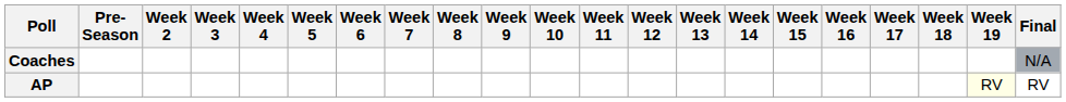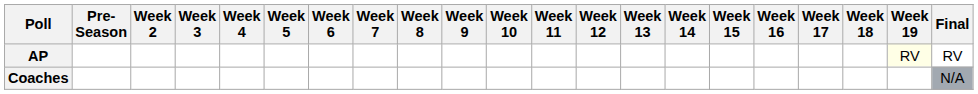 <table class="wikitable" style="white-space:nowrap;font-size:90%">
 <tr>
 <th>Poll</th>
 <th>Pre-<br>Season</th>
 <th>Week<br>2</th>
 <th>Week<br>3</th>
 <th>Week<br>4</th>
 <th>Week<br>5</th>
 <th>Week<br>6</th>
 <th>Week<br>7</th>
 <th>Week<br>8</th>
 <th>Week<br>9</th>
 <th>Week<br>10</th>
 <th>Week<br>11</th>
 <th>Week<br>12</th>
 <th>Week<br>13</th>
 <th>Week<br>14</th>
 <th>Week<br>15</th>
 <th>Week<br>16</th>
 <th>Week<br>17</th>
 <th>Week<br>18</th>
 <th>Week<br>19</th>
 <th>Final</th>
 </tr>
 <tr style="text-align:center;">
+<th>AP</th>
+<td style="background:#FFF;"></td>
+<td style="background:#FFF;"></td>
+<td style="background:#FFF;"></td>
+<td style="background:#FFF;"></td>
+<td style="background:#FFF;"></td>
+<td style="background:#FFF;"></td>
+<td style="background:#FFF;"></td>
+<td style="background:#FFF;"></td>
+<td style="background:#FFF;"></td>
+<td style="background:#FFF;"></td>
+<td style="background:#FFF;"></td>
+<td style="background:#FFF;"></td>
+<td style="background:#FFF;"></td>
+<td style="background:#FFF;"></td>
+<td style="background:#FFF;"></td>
+<td style="background:#FFF;"></td>
+<td style="background:#FFF;"></td>
+<td style="background:#FFF;"></td>
+<td style="background:#FFFFE6;">RV</td>
+<td style="background:#FFF;">RV</td>
+</tr>
+<tr style="text-align:center;">
 <th>Coaches</th>
 <td style="background:#FFF;"></td>
 <td style="background:#FFF;"></td>
 <td style="background:#FFF;"></td>
 <td style="background:#FFF;"></td>
 <td style="background:#FFF;"></td>
 <td style="background:#FFF;"></td>
 <td style="background:#FFF;"></td>
 <td style="background:#FFF;"></td>
 <td style="background:#FFF;"></td>
 <td style="background:#FFF;"></td>
 <td style="background:#FFF;"></td>
 <td style="background:#FFF;"></td>
 <td style="background:#FFF;"></td>
 <td style="background:#FFF;"></td>
 <td style="background:#FFF;"></td>
 <td style="background:#FFF;"></td>
 <td style="background:#FFF;"></td>
 <td style="background:#FFF;"></td>
 <td style="background:#FFF;"></td>
 <td style="background:#a2a9b1;">N/A</td>
 </tr>
-<tr style="text-align:center;">
-<th>AP</th>
-<td style="background:#FFF;"></td>
-<td style="background:#FFF;"></td>
-<td style="background:#FFF;"></td>
-<td style="background:#FFF;"></td>
-<td style="background:#FFF;"></td>
-<td style="background:#FFF;"></td>
-<td style="background:#FFF;"></td>
-<td style="background:#FFF;"></td>
-<td style="background:#FFF;"></td>
-<td style="background:#FFF;"></td>
-<td style="background:#FFF;"></td>
-<td style="background:#FFF;"></td>
-<td style="background:#FFF;"></td>
-<td style="background:#FFF;"></td>
-<td style="background:#FFF;"></td>
-<td style="background:#FFF;"></td>
-<td style="background:#FFF;"></td>
-<td style="background:#FFF;"></td>
-<td style="background:#FFFFE6;">RV</td>
-<td style="background:#FFF;">RV</td>
-</tr>
 </table>
